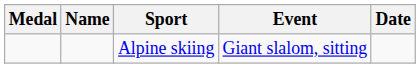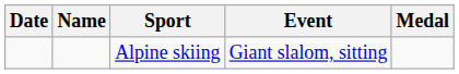 <table class="wikitable sortable" style="font-size:95%">
 <tr>
-<th>Medal</th>
+<th>Date</th>
 <th>Name</th>
 <th>Sport</th>
 <th>Event</th>
-<th>Date</th>
+<th>Medal</th>
 </tr>
 <tr>
 <td></td>
 <td></td>
 <td><a href='#'>Alpine skiing</a></td>
 <td><a href='#'>Giant slalom, sitting</a></td>
 <td></td>
 </tr>
 </table>
